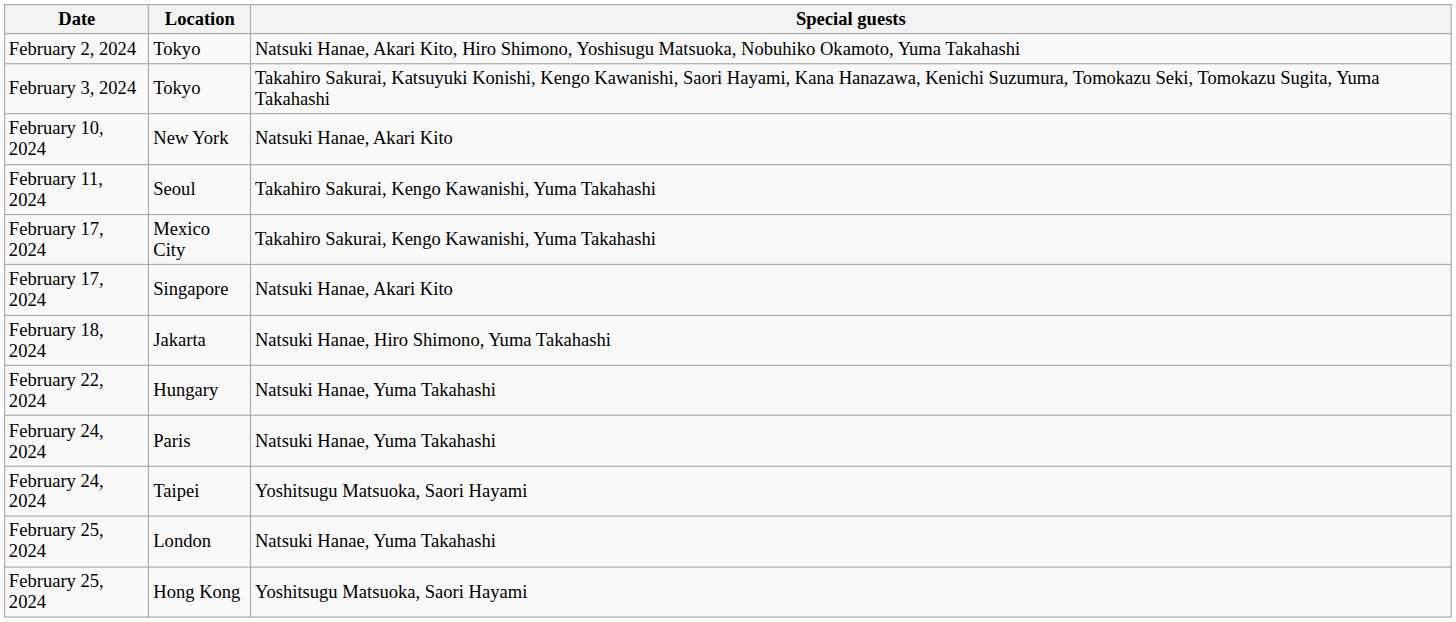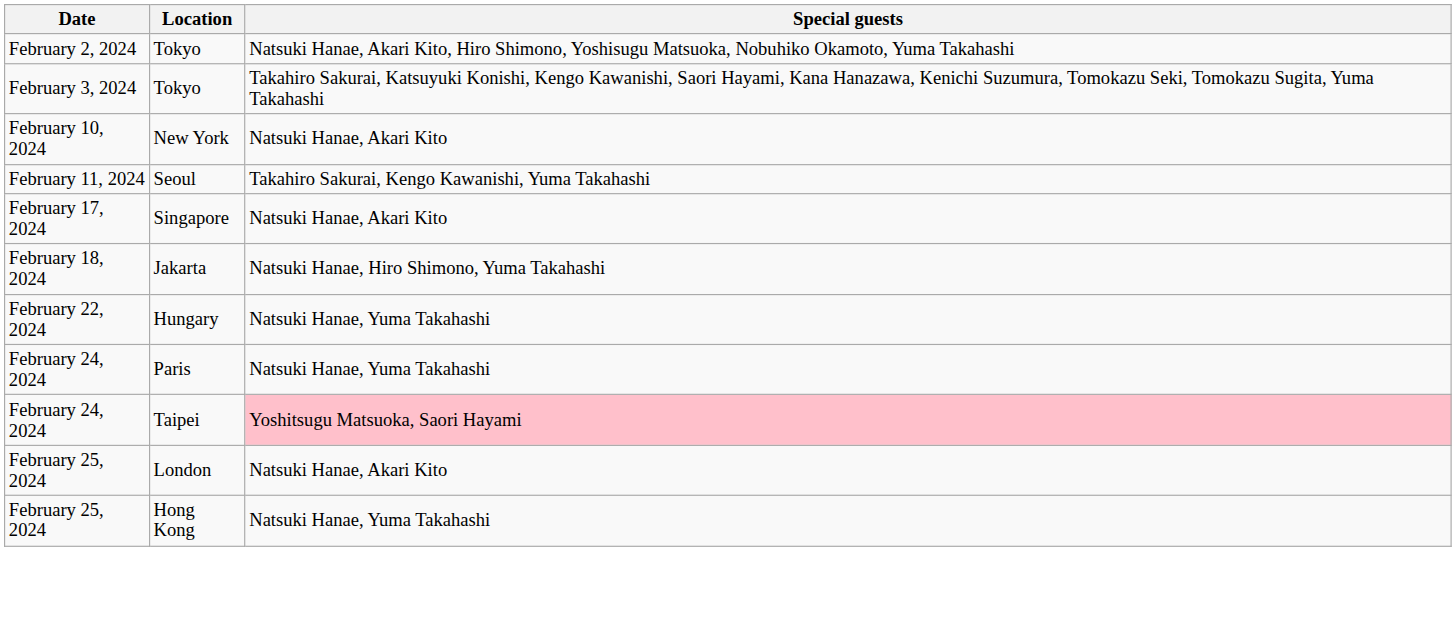 <table class="wikitable">
 <tr>
 <th>Date</th>
 <th>Location</th>
 <th>Special guests</th>
 </tr>
 <tr>
 <td>February 2, 2024</td>
 <td>Tokyo</td>
 <td>Natsuki Hanae, Akari Kito, Hiro Shimono, Yoshisugu Matsuoka, Nobuhiko Okamoto, Yuma Takahashi</td>
 </tr>
 <tr>
 <td>February 3, 2024</td>
 <td>Tokyo</td>
 <td>Takahiro Sakurai, Katsuyuki Konishi, Kengo Kawanishi, Saori Hayami, Kana Hanazawa, Kenichi Suzumura, Tomokazu Seki, Tomokazu Sugita, Yuma Takahashi</td>
 </tr>
 <tr>
 <td>February 10, 2024</td>
 <td>New York</td>
 <td>Natsuki Hanae, Akari Kito</td>
 </tr>
 <tr>
 <td>February 11, 2024</td>
 <td>Seoul</td>
 <td>Takahiro Sakurai, Kengo Kawanishi, Yuma Takahashi</td>
 </tr>
 <tr>
 <td>February 17, 2024</td>
-<td>Mexico City</td>
-<td>Takahiro Sakurai, Kengo Kawanishi, Yuma Takahashi</td>
-</tr>
-<tr>
-<td>February 17, 2024</td>
 <td>Singapore</td>
 <td>Natsuki Hanae, Akari Kito</td>
 </tr>
 <tr>
 <td>February 18, 2024</td>
 <td>Jakarta</td>
 <td>Natsuki Hanae, Hiro Shimono, Yuma Takahashi</td>
 </tr>
 <tr>
 <td>February 22, 2024</td>
 <td>Hungary</td>
 <td>Natsuki Hanae, Yuma Takahashi</td>
 </tr>
 <tr>
 <td>February 24, 2024</td>
 <td>Paris</td>
 <td>Natsuki Hanae, Yuma Takahashi</td>
 </tr>
 <tr>
 <td>February 24, 2024</td>
 <td>Taipei</td>
-<td>Yoshitsugu Matsuoka, Saori Hayami</td>
+<td style="background: pink;">Yoshitsugu Matsuoka, Saori Hayami</td>
 </tr>
 <tr>
 <td>February 25, 2024</td>
 <td>London</td>
-<td>Natsuki Hanae, Yuma Takahashi</td>
+<td>Natsuki Hanae, Akari Kito</td>
 </tr>
 <tr>
 <td>February 25, 2024</td>
 <td>Hong Kong</td>
-<td>Yoshitsugu Matsuoka, Saori Hayami</td>
+<td>Natsuki Hanae, Yuma Takahashi</td>
 </tr>
 </table>
